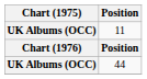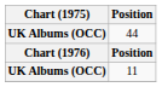 <table class="wikitable plainrowheaders" style="text-align:center;">
 <tr>
 <th scope="col">Chart (1975)</th>
 <th scope="col">Position</th>
 </tr>
 <tr>
 <th scope="row">UK Albums (OCC)</th>
-<td>11</td>
+<td>44</td>
 </tr>
 <tr>
 <th scope="col">Chart (1976)</th>
 <th scope="col">Position</th>
 </tr>
 <tr>
 <th scope="row">UK Albums (OCC)</th>
-<td>44</td>
+<td>11</td>
 </tr>
 <tr>
 </tr>
 </table>
